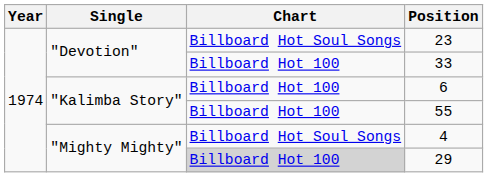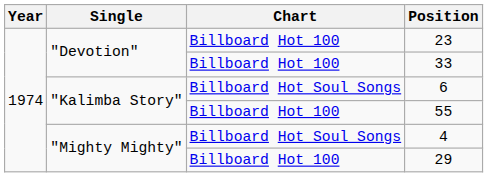 <table class="wikitable" border="1">
 <tr>
 <th>Year</th>
 <th>Single</th>
 <th>Chart</th>
 <th>Position</th>
 </tr>
 <tr>
 <td rowspan="6">1974</td>
 <td rowspan="2">"Devotion"</td>
-<td><a href='#'>Billboard</a> <a href='#'>Hot Soul Songs</a></td>
+<td><a href='#'>Billboard</a> <a href='#'>Hot 100</a></td>
 <td align="center">23</td>
 </tr>
 <tr>
 <td><a href='#'>Billboard</a> <a href='#'>Hot 100</a></td>
 <td align="center">33</td>
 </tr>
 <tr>
 <td rowspan="2">"Kalimba Story"</td>
-<td><a href='#'>Billboard</a> <a href='#'>Hot 100</a></td>
+<td><a href='#'>Billboard</a> <a href='#'>Hot Soul Songs</a></td>
 <td align="center">6</td>
 </tr>
 <tr>
 <td><a href='#'>Billboard</a> <a href='#'>Hot 100</a></td>
 <td align="center">55</td>
 </tr>
 <tr>
 <td rowspan="2">"Mighty Mighty"</td>
 <td><a href='#'>Billboard</a> <a href='#'>Hot Soul Songs</a></td>
 <td align="center">4</td>
 </tr>
 <tr>
-<td style="background: lightgrey;"><a href='#'>Billboard</a> <a href='#'>Hot 100</a></td>
+<td><a href='#'>Billboard</a> <a href='#'>Hot 100</a></td>
 <td align="center">29</td>
 </tr>
 </table>
